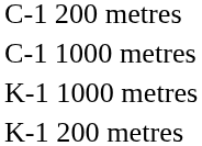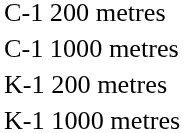 <table>
 <tr>
 <td>C-1 200 metres</td>
 <td></td>
 <td></td>
 <td></td>
 </tr>
 <tr>
 <td>C-1 1000 metres</td>
 <td></td>
 <td></td>
 <td></td>
 </tr>
 <tr>
+<td>K-1 200 metres</td>
+<td></td>
+<td></td>
+<td></td>
+</tr>
+<tr>
 <td>K-1 1000 metres</td>
 <td></td>
 <td></td>
 <td></td>
 </tr>
-<tr>
-<td>K-1 200 metres</td>
-<td></td>
-<td></td>
-<td></td>
-</tr>
 </table>
